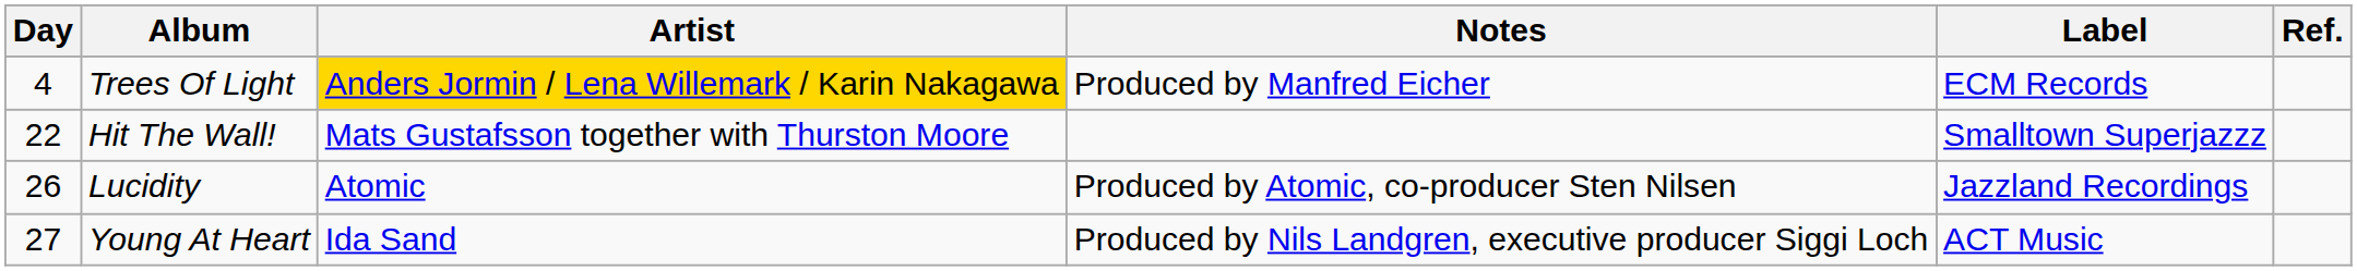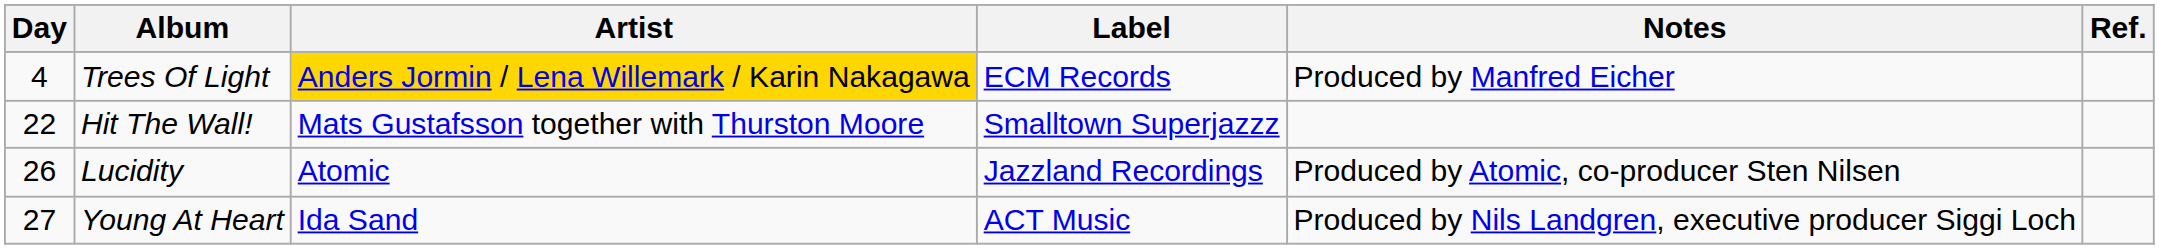 <table class="wikitable">
 <tr>
 <th>Day</th>
 <th>Album</th>
 <th>Artist</th>
+<th>Label</th>
 <th>Notes</th>
-<th>Label</th>
 <th>Ref.</th>
 </tr>
 <tr>
 <td rowspan="1" style="text-align:center;">4</td>
 <td><em>Trees Of Light</em></td>
 <td style="background: gold;"><a href='#'>Anders Jormin</a> / <a href='#'>Lena Willemark</a> / Karin Nakagawa</td>
+<td><a href='#'>ECM Records</a></td>
 <td>Produced by <a href='#'>Manfred Eicher</a></td>
-<td><a href='#'>ECM Records</a></td>
 <td style="text-align:center;"></td>
 </tr>
 <tr>
 <td rowspan="1" style="text-align:center;">22</td>
 <td><em>Hit The Wall!</em></td>
 <td><a href='#'>Mats Gustafsson</a> together with <a href='#'>Thurston Moore</a></td>
+<td><a href='#'>Smalltown Superjazzz</a></td>
 <td></td>
-<td><a href='#'>Smalltown Superjazzz</a></td>
 <td style="text-align:center;"></td>
 </tr>
 <tr>
 <td rowspan="1" style="text-align:center;">26</td>
 <td><em>Lucidity</em></td>
 <td><a href='#'>Atomic</a></td>
+<td><a href='#'>Jazzland Recordings</a></td>
 <td>Produced by <a href='#'>Atomic</a>, co-producer Sten Nilsen</td>
-<td><a href='#'>Jazzland Recordings</a></td>
 <td style="text-align:center;"></td>
 </tr>
 <tr>
 <td rowspan="1" style="text-align:center;">27</td>
 <td><em>Young At Heart</em></td>
 <td><a href='#'>Ida Sand</a></td>
+<td><a href='#'>ACT Music</a></td>
 <td>Produced by <a href='#'>Nils Landgren</a>, executive producer Siggi Loch</td>
-<td><a href='#'>ACT Music</a></td>
 <td style="text-align:center;"></td>
 </tr>
 </table>
